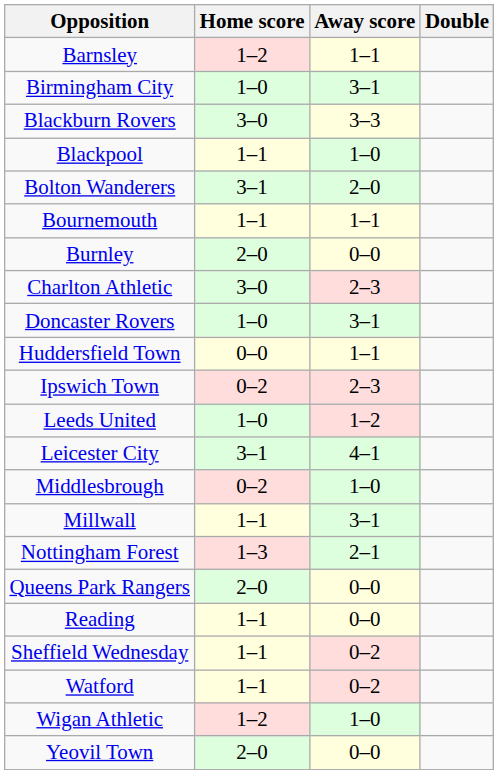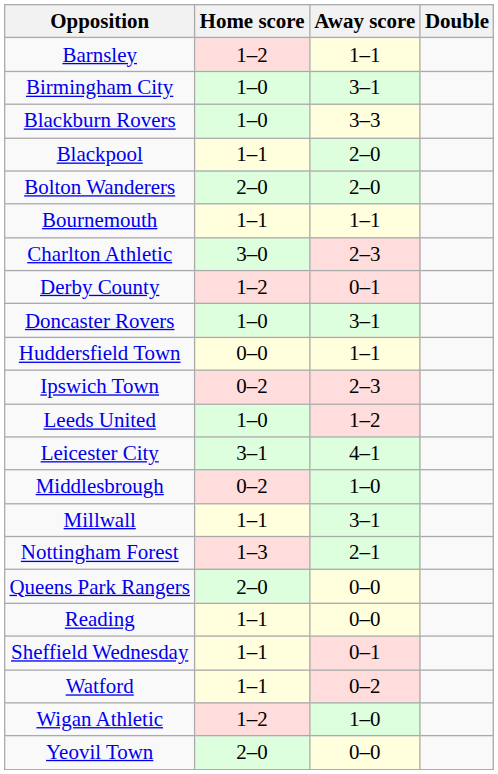 <table class="wikitable" style="text-align: center;">
 <tr>
 <th>Opposition</th>
 <th>Home score</th>
 <th>Away score</th>
 <th>Double</th>
 </tr>
 <tr>
 <td><a href='#'>Barnsley</a></td>
 <td style="background:#fdd;">1–2</td>
 <td style="background:#ffd;">1–1</td>
 <td></td>
 </tr>
 <tr>
 <td><a href='#'>Birmingham City</a></td>
 <td style="background:#dfd;">1–0</td>
 <td style="background:#dfd;">3–1</td>
 <td></td>
 </tr>
 <tr>
 <td><a href='#'>Blackburn Rovers</a></td>
-<td style="background:#dfd;">3–0</td>
+<td style="background:#dfd;">1–0</td>
 <td style="background:#ffd;">3–3</td>
 <td></td>
 </tr>
 <tr>
 <td><a href='#'>Blackpool</a></td>
 <td style="background:#ffd;">1–1</td>
-<td style="background:#dfd;">1–0</td>
+<td style="background:#dfd;">2–0</td>
 <td></td>
 </tr>
 <tr>
 <td><a href='#'>Bolton Wanderers</a></td>
-<td style="background:#dfd;">3–1</td>
+<td style="background:#dfd;">2–0</td>
 <td style="background:#dfd;">2–0</td>
 <td></td>
 </tr>
 <tr>
 <td><a href='#'>Bournemouth</a></td>
 <td style="background:#ffd;">1–1</td>
 <td style="background:#ffd;">1–1</td>
 <td></td>
 </tr>
 <tr>
-<td><a href='#'>Burnley</a></td>
-<td style="background:#dfd;">2–0</td>
-<td style="background:#ffd;">0–0</td>
+<td><a href='#'>Charlton Athletic</a></td>
+<td style="background:#dfd;">3–0</td>
+<td style="background:#fdd;">2–3</td>
 <td></td>
 </tr>
 <tr>
-<td><a href='#'>Charlton Athletic</a></td>
-<td style="background:#dfd;">3–0</td>
-<td style="background:#fdd;">2–3</td>
+<td><a href='#'>Derby County</a></td>
+<td style="background:#fdd;">1–2</td>
+<td style="background:#fdd;">0–1</td>
 <td></td>
 </tr>
 <tr>
 <td><a href='#'>Doncaster Rovers</a></td>
 <td style="background:#dfd;">1–0</td>
 <td style="background:#dfd;">3–1</td>
 <td></td>
 </tr>
 <tr>
 <td><a href='#'>Huddersfield Town</a></td>
 <td style="background:#ffd;">0–0</td>
 <td style="background:#ffd;">1–1</td>
 <td></td>
 </tr>
 <tr>
 <td><a href='#'>Ipswich Town</a></td>
 <td style="background:#fdd;">0–2</td>
 <td style="background:#fdd;">2–3</td>
 <td></td>
 </tr>
 <tr>
 <td><a href='#'>Leeds United</a></td>
 <td style="background:#dfd;">1–0</td>
 <td style="background:#fdd;">1–2</td>
 <td></td>
 </tr>
 <tr>
 <td><a href='#'>Leicester City</a></td>
 <td style="background:#dfd;">3–1</td>
 <td style="background:#dfd;">4–1</td>
 <td></td>
 </tr>
 <tr>
 <td><a href='#'>Middlesbrough</a></td>
 <td style="background:#fdd;">0–2</td>
 <td style="background:#dfd;">1–0</td>
 <td></td>
 </tr>
 <tr>
 <td><a href='#'>Millwall</a></td>
 <td style="background:#ffd;">1–1</td>
 <td style="background:#dfd;">3–1</td>
 <td></td>
 </tr>
 <tr>
 <td><a href='#'>Nottingham Forest</a></td>
 <td style="background:#fdd;">1–3</td>
 <td style="background:#dfd;">2–1</td>
 <td></td>
 </tr>
 <tr>
 <td><a href='#'>Queens Park Rangers</a></td>
 <td style="background:#dfd;">2–0</td>
 <td style="background:#ffd;">0–0</td>
 <td></td>
 </tr>
 <tr>
 <td><a href='#'>Reading</a></td>
 <td style="background:#ffd;">1–1</td>
 <td style="background:#ffd;">0–0</td>
 <td></td>
 </tr>
 <tr>
 <td><a href='#'>Sheffield Wednesday</a></td>
 <td style="background:#ffd;">1–1</td>
-<td style="background:#fdd;">0–2</td>
+<td style="background:#fdd;">0–1</td>
 <td></td>
 </tr>
 <tr>
 <td><a href='#'>Watford</a></td>
 <td style="background:#ffd;">1–1</td>
 <td style="background:#fdd;">0–2</td>
 <td></td>
 </tr>
 <tr>
 <td><a href='#'>Wigan Athletic</a></td>
 <td style="background:#fdd;">1–2</td>
 <td style="background:#dfd;">1–0</td>
 <td></td>
 </tr>
 <tr>
 <td><a href='#'>Yeovil Town</a></td>
 <td style="background:#dfd;">2–0</td>
 <td style="background:#ffd;">0–0</td>
 <td></td>
 </tr>
 </table>
